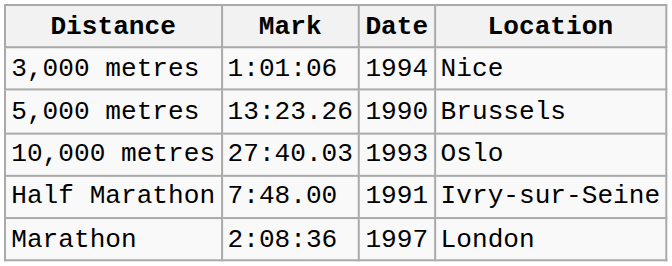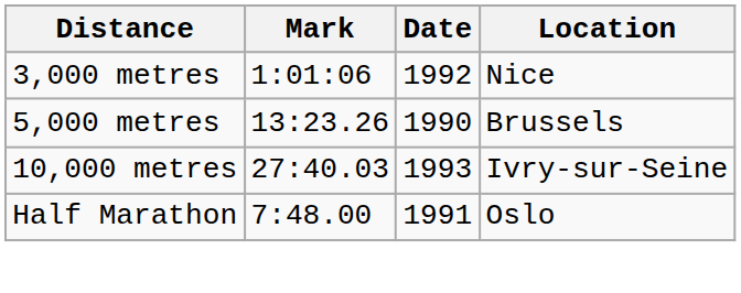 <table class="wikitable">
 <tr>
 <th>Distance</th>
 <th>Mark</th>
 <th>Date</th>
 <th>Location</th>
 </tr>
 <tr>
 <td>3,000 metres</td>
 <td>1:01:06</td>
-<td>1994</td>
+<td>1992</td>
 <td>Nice</td>
 </tr>
 <tr>
 <td>5,000 metres</td>
 <td>13:23.26</td>
 <td>1990</td>
 <td>Brussels</td>
 </tr>
 <tr>
 <td>10,000 metres</td>
 <td>27:40.03</td>
 <td>1993</td>
-<td>Oslo</td>
+<td>Ivry-sur-Seine</td>
 </tr>
 <tr>
 <td>Half Marathon</td>
 <td>7:48.00</td>
 <td>1991</td>
-<td>Ivry-sur-Seine</td>
-</tr>
-<tr>
-<td>Marathon</td>
-<td>2:08:36</td>
-<td>1997</td>
-<td>London</td>
+<td>Oslo</td>
 </tr>
 </table>
